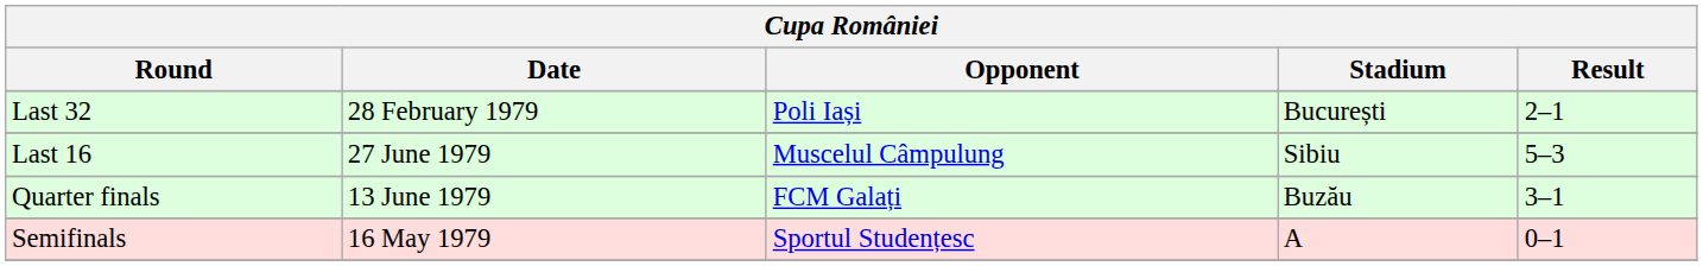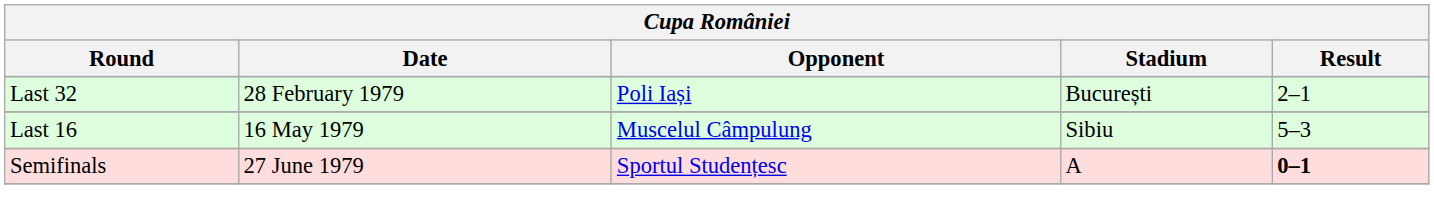 <table class="wikitable" style="width:80%;">
 <tr>
 <th colspan="5" style="text-align:center;"><em>Cupa României</em></th>
 </tr>
 <tr>
 <th>Round</th>
 <th>Date</th>
 <th>Opponent</th>
 <th>Stadium</th>
 <th>Result</th>
 </tr>
 <tr>
 </tr>
 <tr bgcolor="#ddffdd">
 <td>Last 32</td>
 <td>28 February 1979</td>
 <td><a href='#'>Poli Iași</a></td>
 <td>București</td>
 <td>2–1</td>
 </tr>
 <tr>
 </tr>
 <tr bgcolor="#ddffdd">
 <td>Last 16</td>
-<td>27 June 1979</td>
+<td>16 May 1979</td>
 <td><a href='#'>Muscelul Câmpulung</a></td>
 <td>Sibiu</td>
 <td>5–3</td>
 </tr>
 <tr>
 </tr>
-<tr bgcolor="#ddffdd">
-<td>Quarter finals</td>
-<td>13 June 1979</td>
-<td><a href='#'>FCM Galați</a></td>
-<td>Buzău</td>
-<td>3–1</td>
-</tr>
 <tr>
 </tr>
 <tr bgcolor="#ffdddd">
 <td>Semifinals</td>
-<td>16 May 1979</td>
+<td>27 June 1979</td>
 <td><a href='#'>Sportul Studențesc</a></td>
 <td>A</td>
-<td>0–1</td>
+<td><strong>0–1</strong></td>
 </tr>
 <tr>
 </tr>
 </table>
